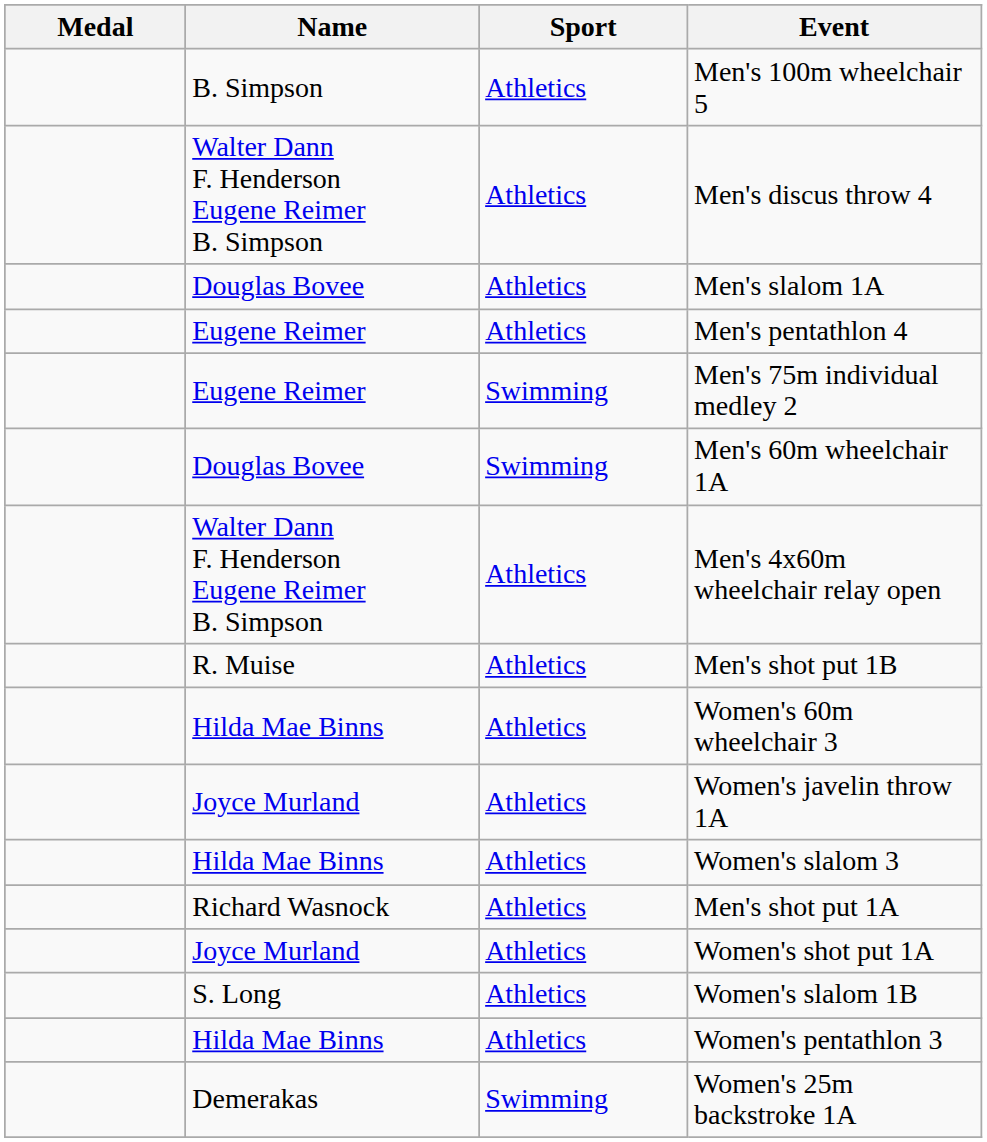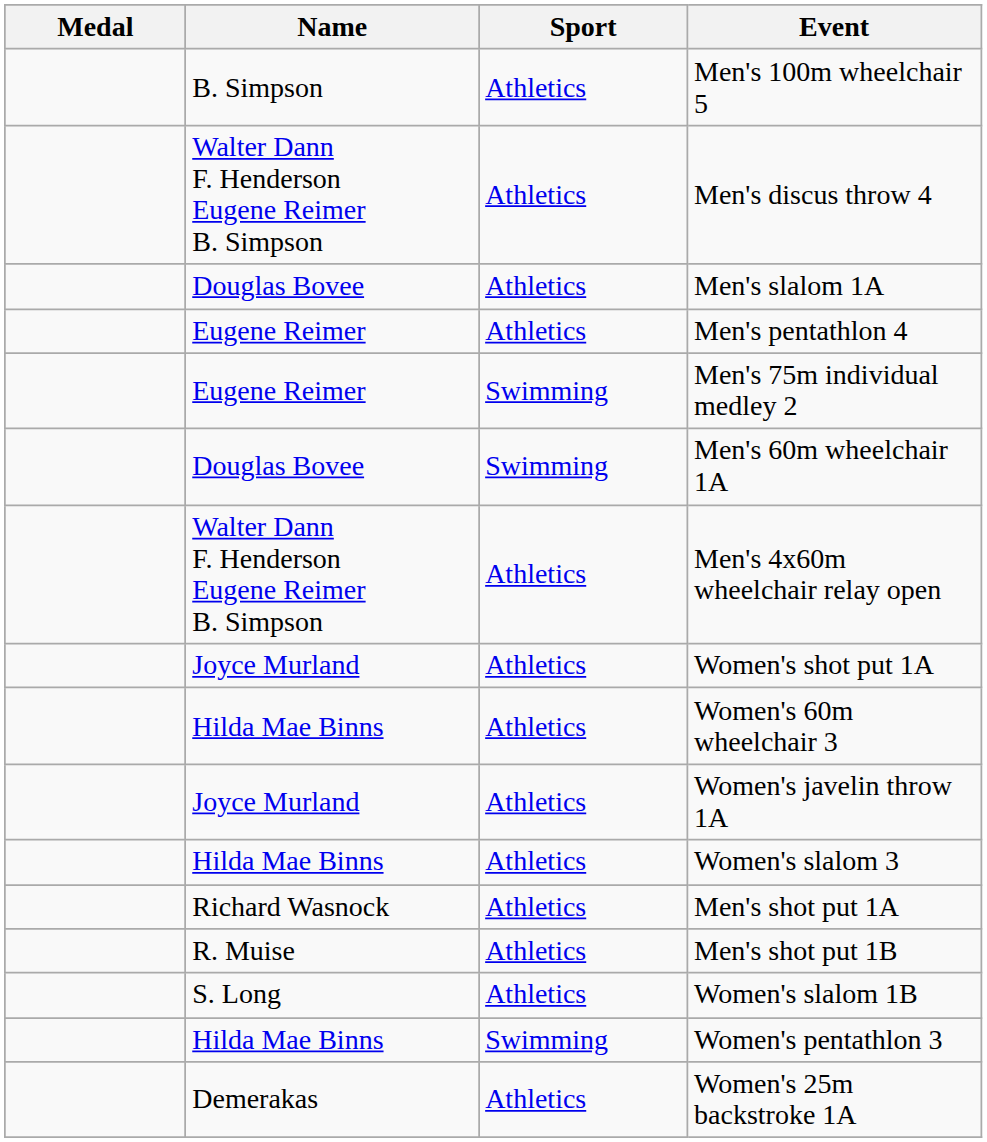 <table class="wikitable">
 <tr>
 <th style="width:6em">Medal</th>
 <th style="width:10em">Name</th>
 <th style="width:7em">Sport</th>
 <th style="width:10em">Event</th>
 </tr>
 <tr>
 <td></td>
 <td>B. Simpson</td>
 <td><a href='#'>Athletics</a></td>
 <td>Men's 100m wheelchair 5</td>
 </tr>
 <tr>
 <td></td>
 <td><a href='#'>Walter Dann</a><br> F. Henderson<br> <a href='#'>Eugene Reimer</a><br> B. Simpson</td>
 <td><a href='#'>Athletics</a></td>
 <td>Men's discus throw 4</td>
 </tr>
 <tr>
 <td></td>
 <td><a href='#'>Douglas Bovee</a></td>
 <td><a href='#'>Athletics</a></td>
 <td>Men's slalom 1A</td>
 </tr>
 <tr>
 <td></td>
 <td><a href='#'>Eugene Reimer</a></td>
 <td><a href='#'>Athletics</a></td>
 <td>Men's pentathlon 4</td>
 </tr>
 <tr>
 <td></td>
 <td><a href='#'>Eugene Reimer</a></td>
 <td><a href='#'>Swimming</a></td>
 <td>Men's 75m individual medley 2</td>
 </tr>
 <tr>
 <td></td>
 <td><a href='#'>Douglas Bovee</a></td>
 <td><a href='#'>Swimming</a></td>
 <td>Men's 60m wheelchair 1A</td>
 </tr>
 <tr>
 <td></td>
 <td><a href='#'>Walter Dann</a><br> F. Henderson<br> <a href='#'>Eugene Reimer</a><br> B. Simpson</td>
 <td><a href='#'>Athletics</a></td>
 <td>Men's 4x60m wheelchair relay open</td>
 </tr>
 <tr>
 <td></td>
-<td>R. Muise</td>
+<td><a href='#'>Joyce Murland</a></td>
 <td><a href='#'>Athletics</a></td>
-<td>Men's shot put 1B</td>
+<td>Women's shot put 1A</td>
 </tr>
 <tr>
 <td></td>
 <td><a href='#'>Hilda Mae Binns</a></td>
 <td><a href='#'>Athletics</a></td>
 <td>Women's 60m wheelchair 3</td>
 </tr>
 <tr>
 <td></td>
 <td><a href='#'>Joyce Murland</a></td>
 <td><a href='#'>Athletics</a></td>
 <td>Women's javelin throw 1A</td>
 </tr>
 <tr>
 <td></td>
 <td><a href='#'>Hilda Mae Binns</a></td>
 <td><a href='#'>Athletics</a></td>
 <td>Women's slalom 3</td>
 </tr>
 <tr>
 <td></td>
 <td>Richard Wasnock</td>
 <td><a href='#'>Athletics</a></td>
 <td>Men's shot put 1A</td>
 </tr>
 <tr>
 <td></td>
-<td><a href='#'>Joyce Murland</a></td>
+<td>R. Muise</td>
 <td><a href='#'>Athletics</a></td>
-<td>Women's shot put 1A</td>
+<td>Men's shot put 1B</td>
 </tr>
 <tr>
 <td></td>
 <td>S. Long</td>
 <td><a href='#'>Athletics</a></td>
 <td>Women's slalom 1B</td>
 </tr>
 <tr>
 <td></td>
 <td><a href='#'>Hilda Mae Binns</a></td>
-<td><a href='#'>Athletics</a></td>
+<td><a href='#'>Swimming</a></td>
 <td>Women's pentathlon 3</td>
 </tr>
 <tr>
 <td></td>
 <td>Demerakas</td>
-<td><a href='#'>Swimming</a></td>
+<td><a href='#'>Athletics</a></td>
 <td>Women's 25m backstroke 1A</td>
 </tr>
 </table>
